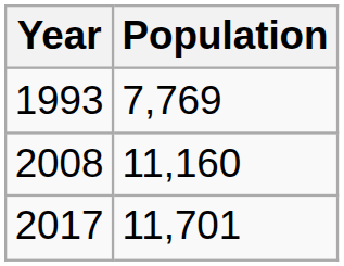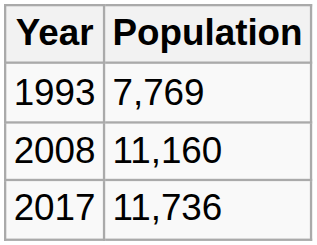 <table class="wikitable">
 <tr>
 <th>Year</th>
 <th>Population</th>
 </tr>
 <tr>
 <td>1993</td>
 <td>7,769</td>
 </tr>
 <tr>
 <td>2008</td>
 <td>11,160</td>
 </tr>
 <tr>
 <td>2017</td>
-<td>11,701</td>
+<td>11,736</td>
 </tr>
 </table>
